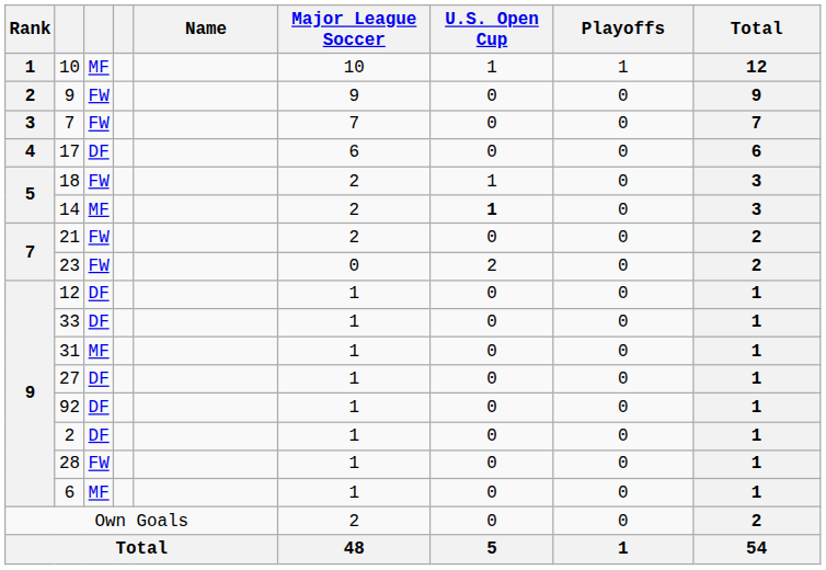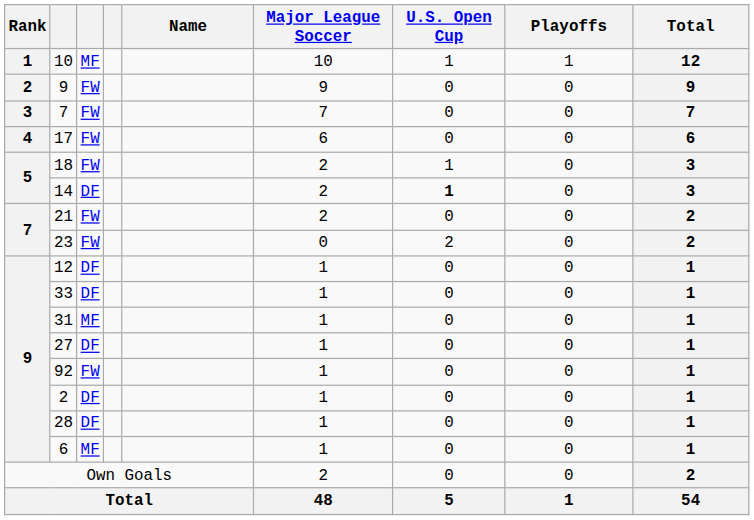 <table class="wikitable sortable" style="text-align:center;">
 <tr>
 <th width="15">Rank</th>
 <th width="15"></th>
 <th width="15"></th>
 <th width="15"></th>
 <th width="145">Name</th>
 <th width="145"><a href='#'>Major League Soccer</a></th>
 <th width="120"><a href='#'>U.S. Open Cup</a></th>
 <th width="120">Playoffs</th>
 <th width="120">Total</th>
 </tr>
 <tr>
 <th>1</th>
 <td>10</td>
 <td><a href='#'>MF</a></td>
 <td></td>
 <td align="left"></td>
 <td>10</td>
 <td>1</td>
 <td>1</td>
 <th>12</th>
 </tr>
 <tr>
 <th>2</th>
 <td>9</td>
 <td><a href='#'>FW</a></td>
 <td></td>
 <td align="left"></td>
 <td>9</td>
 <td>0</td>
 <td>0</td>
 <th>9</th>
 </tr>
 <tr>
 <th>3</th>
 <td>7</td>
 <td><a href='#'>FW</a></td>
 <td></td>
 <td align="left"></td>
 <td>7</td>
 <td>0</td>
 <td>0</td>
 <th>7</th>
 </tr>
 <tr>
 <th>4</th>
 <td>17</td>
-<td><a href='#'>DF</a></td>
+<td><a href='#'>FW</a></td>
 <td></td>
 <td align="left"></td>
 <td>6</td>
 <td>0</td>
 <td>0</td>
 <th>6</th>
 </tr>
 <tr>
 <th rowspan="2">5</th>
 <td>18</td>
 <td><a href='#'>FW</a></td>
 <td></td>
 <td align="left"></td>
 <td>2</td>
 <td>1</td>
 <td>0</td>
 <th>3</th>
 </tr>
 <tr>
 <td>14</td>
-<td><a href='#'>MF</a></td>
+<td><a href='#'>DF</a></td>
 <td></td>
 <td align="left"></td>
 <td>2</td>
 <td><strong>1</strong></td>
 <td>0</td>
 <th>3</th>
 </tr>
 <tr>
 <th rowspan="2">7</th>
 <td>21</td>
 <td><a href='#'>FW</a></td>
 <td></td>
 <td align="left"></td>
 <td>2</td>
 <td>0</td>
 <td>0</td>
 <th>2</th>
 </tr>
 <tr>
 <td>23</td>
 <td><a href='#'>FW</a></td>
 <td></td>
 <td align="left"></td>
 <td>0</td>
 <td>2</td>
 <td>0</td>
 <th>2</th>
 </tr>
 <tr>
 <th rowspan="8">9</th>
 <td>12</td>
 <td><a href='#'>DF</a></td>
 <td></td>
 <td align="left"></td>
 <td>1</td>
 <td>0</td>
 <td>0</td>
 <th>1</th>
 </tr>
 <tr>
 <td>33</td>
 <td><a href='#'>DF</a></td>
 <td></td>
 <td align="left"></td>
 <td>1</td>
 <td>0</td>
 <td>0</td>
 <th>1</th>
 </tr>
 <tr>
 <td>31</td>
 <td><a href='#'>MF</a></td>
 <td></td>
 <td align="left"></td>
 <td>1</td>
 <td>0</td>
 <td>0</td>
 <th>1</th>
 </tr>
 <tr>
 <td>27</td>
 <td><a href='#'>DF</a></td>
 <td></td>
 <td align="left"></td>
 <td>1</td>
 <td>0</td>
 <td>0</td>
 <th>1</th>
 </tr>
 <tr>
 <td>92</td>
-<td><a href='#'>DF</a></td>
+<td><a href='#'>FW</a></td>
 <td></td>
 <td align="left"></td>
 <td>1</td>
 <td>0</td>
 <td>0</td>
 <th>1</th>
 </tr>
 <tr>
 <td>2</td>
 <td><a href='#'>DF</a></td>
 <td></td>
 <td align="left"></td>
 <td>1</td>
 <td>0</td>
 <td>0</td>
 <th>1</th>
 </tr>
 <tr>
 <td>28</td>
-<td><a href='#'>FW</a></td>
+<td><a href='#'>DF</a></td>
 <td></td>
 <td align="left"></td>
 <td>1</td>
 <td>0</td>
 <td>0</td>
 <th>1</th>
 </tr>
 <tr>
 <td>6</td>
 <td><a href='#'>MF</a></td>
 <td></td>
 <td align="left"></td>
 <td>1</td>
 <td>0</td>
 <td>0</td>
 <th>1</th>
 </tr>
 <tr>
 <td colspan="5">Own Goals</td>
 <td>2</td>
 <td>0</td>
 <td>0</td>
 <th>2</th>
 </tr>
 <tr>
 <th colspan="5">Total</th>
 <th>48</th>
 <th>5</th>
 <th>1</th>
 <th>54</th>
 </tr>
 </table>
